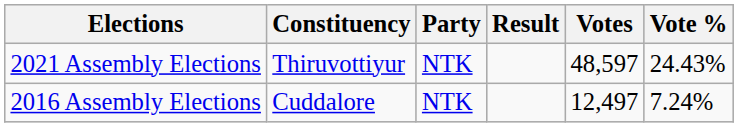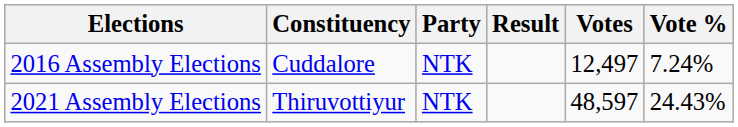 <table class="wikitable">
 <tr>
 <th>Elections</th>
 <th>Constituency</th>
 <th>Party</th>
 <th>Result</th>
 <th>Votes</th>
 <th>Vote %</th>
 </tr>
 <tr>
+<td><a href='#'>2016 Assembly Elections</a></td>
+<td><a href='#'>Cuddalore</a></td>
+<td><a href='#'>NTK</a></td>
+<td></td>
+<td>12,497</td>
+<td>7.24%</td>
+</tr>
+<tr>
 <td><a href='#'>2021 Assembly Elections</a></td>
 <td><a href='#'>Thiruvottiyur</a></td>
 <td><a href='#'>NTK</a></td>
 <td></td>
 <td>48,597</td>
 <td>24.43%</td>
 </tr>
-<tr>
-<td><a href='#'>2016 Assembly Elections</a></td>
-<td><a href='#'>Cuddalore</a></td>
-<td><a href='#'>NTK</a></td>
-<td></td>
-<td>12,497</td>
-<td>7.24%</td>
-</tr>
 </table>
